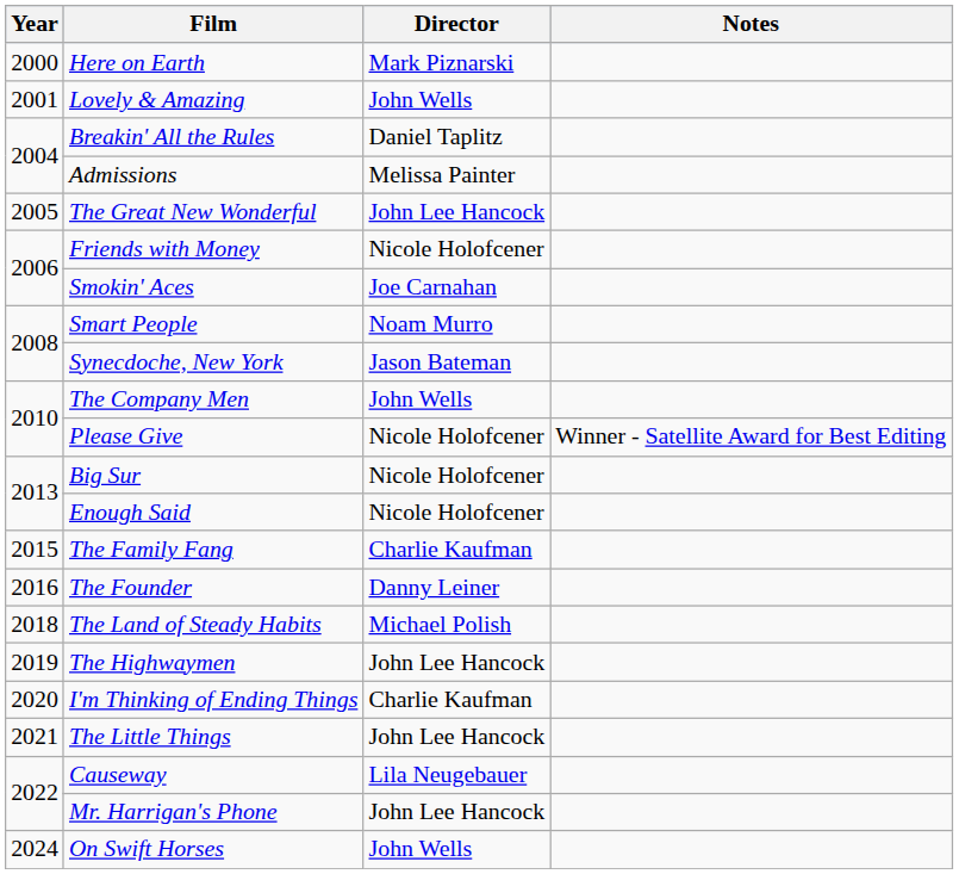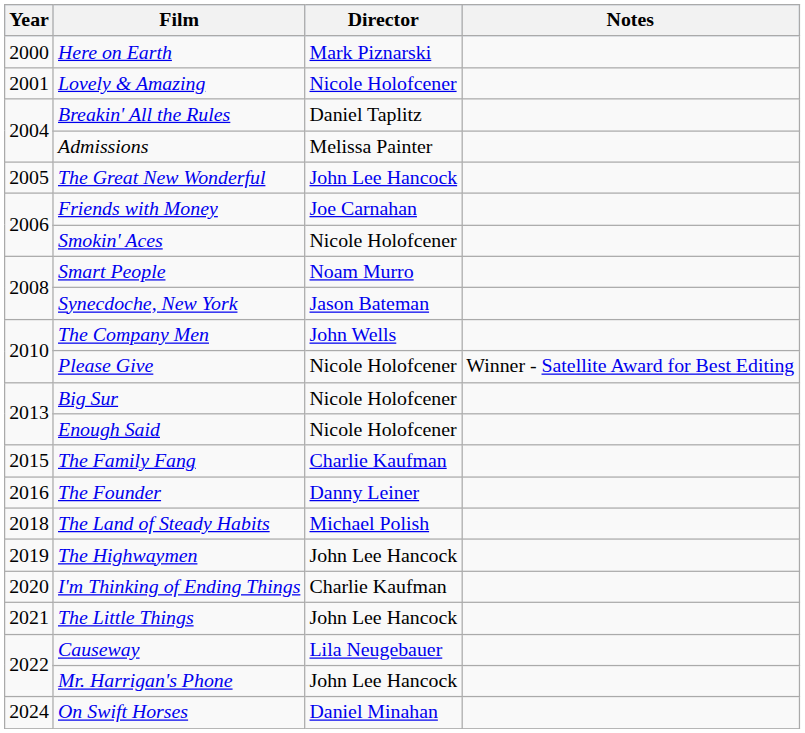 <table class="wikitable">
 <tr style="background:#b0c4de; text-align:center;">
 <th>Year</th>
 <th>Film</th>
 <th>Director</th>
 <th>Notes</th>
 </tr>
 <tr>
 <td>2000</td>
 <td><em><a href='#'>Here on Earth</a></em></td>
 <td><a href='#'>Mark Piznarski</a></td>
 <td></td>
 </tr>
 <tr>
 <td>2001</td>
 <td><em><a href='#'>Lovely & Amazing</a></em></td>
-<td><a href='#'>John Wells</a></td>
+<td><a href='#'>Nicole Holofcener</a></td>
 <td></td>
 </tr>
 <tr>
 <td rowspan="2">2004</td>
 <td><em><a href='#'>Breakin' All the Rules</a></em></td>
 <td>Daniel Taplitz</td>
 <td></td>
 </tr>
 <tr>
 <td><em>Admissions</em></td>
 <td>Melissa Painter</td>
 <td></td>
 </tr>
 <tr>
 <td>2005</td>
 <td><em><a href='#'>The Great New Wonderful</a></em></td>
 <td><a href='#'>John Lee Hancock</a></td>
 <td></td>
 </tr>
 <tr>
 <td rowspan="2">2006</td>
 <td><em><a href='#'>Friends with Money</a></em></td>
-<td>Nicole Holofcener</td>
+<td><a href='#'>Joe Carnahan</a></td>
 <td></td>
 </tr>
 <tr>
 <td><em><a href='#'>Smokin' Aces</a></em></td>
-<td><a href='#'>Joe Carnahan</a></td>
+<td>Nicole Holofcener</td>
 <td></td>
 </tr>
 <tr>
 <td rowspan="2">2008</td>
 <td><em><a href='#'>Smart People</a></em></td>
 <td><a href='#'>Noam Murro</a></td>
 <td></td>
 </tr>
 <tr>
 <td><em><a href='#'>Synecdoche, New York</a></em></td>
 <td><a href='#'>Jason Bateman</a></td>
 <td></td>
 </tr>
 <tr>
 <td rowspan="2">2010</td>
 <td><em><a href='#'>The Company Men</a></em></td>
 <td><a href='#'>John Wells</a></td>
 <td></td>
 </tr>
 <tr>
 <td><em><a href='#'>Please Give</a></em></td>
 <td>Nicole Holofcener</td>
 <td>Winner - <a href='#'>Satellite Award for Best Editing</a></td>
 </tr>
 <tr>
 <td rowspan="2">2013</td>
 <td><em><a href='#'>Big Sur</a></em></td>
 <td>Nicole Holofcener</td>
 <td></td>
 </tr>
 <tr>
 <td><em><a href='#'>Enough Said</a></em></td>
 <td>Nicole Holofcener</td>
 <td></td>
 </tr>
 <tr>
 <td>2015</td>
 <td><em><a href='#'>The Family Fang</a></em></td>
 <td><a href='#'>Charlie Kaufman</a></td>
 <td></td>
 </tr>
 <tr>
 <td>2016</td>
 <td><em><a href='#'>The Founder</a></em></td>
 <td><a href='#'>Danny Leiner</a></td>
 <td></td>
 </tr>
 <tr>
 <td>2018</td>
 <td><em><a href='#'>The Land of Steady Habits</a></em></td>
 <td><a href='#'>Michael Polish</a></td>
 <td></td>
 </tr>
 <tr>
 <td>2019</td>
 <td><em><a href='#'>The Highwaymen</a></em></td>
 <td>John Lee Hancock</td>
 <td></td>
 </tr>
 <tr>
 <td>2020</td>
 <td><em><a href='#'>I'm Thinking of Ending Things</a></em></td>
 <td>Charlie Kaufman</td>
 <td></td>
 </tr>
 <tr>
 <td>2021</td>
 <td><em><a href='#'>The Little Things</a></em></td>
 <td>John Lee Hancock</td>
 <td></td>
 </tr>
 <tr>
 <td rowspan="2">2022</td>
 <td><em><a href='#'>Causeway</a></em></td>
 <td><a href='#'>Lila Neugebauer</a></td>
 <td></td>
 </tr>
 <tr>
 <td><em><a href='#'>Mr. Harrigan's Phone</a></em></td>
 <td>John Lee Hancock</td>
 <td></td>
 </tr>
 <tr>
 <td>2024</td>
 <td><em><a href='#'>On Swift Horses</a></em></td>
-<td><a href='#'>John Wells</a></td>
+<td><a href='#'>Daniel Minahan</a></td>
 <td></td>
 </tr>
 </table>
